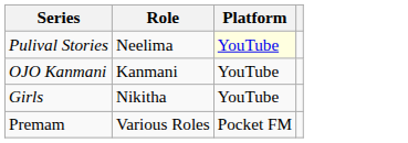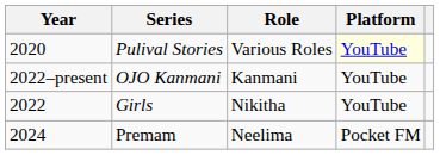 <table class="wikitable sortable">
 <tr>
+<th>Year</th>
 <th>Series</th>
 <th>Role</th>
 <th>Platform</th>
 <th></th>
 </tr>
 <tr>
+<td>2020</td>
 <td><em>Pulival Stories</em></td>
-<td>Neelima</td>
+<td>Various Roles</td>
 <td style="background: lightyellow;"><a href='#'>YouTube</a></td>
 <td></td>
 </tr>
 <tr>
+<td>2022–present</td>
 <td><em>OJO Kanmani</em></td>
 <td>Kanmani</td>
 <td>YouTube</td>
 <td></td>
 </tr>
 <tr>
+<td>2022</td>
 <td><em>Girls</em></td>
 <td>Nikitha</td>
 <td>YouTube</td>
 <td></td>
 </tr>
 <tr>
+<td>2024</td>
 <td>Premam</td>
-<td>Various Roles</td>
+<td>Neelima</td>
 <td>Pocket FM</td>
 <td></td>
 </tr>
 </table>
